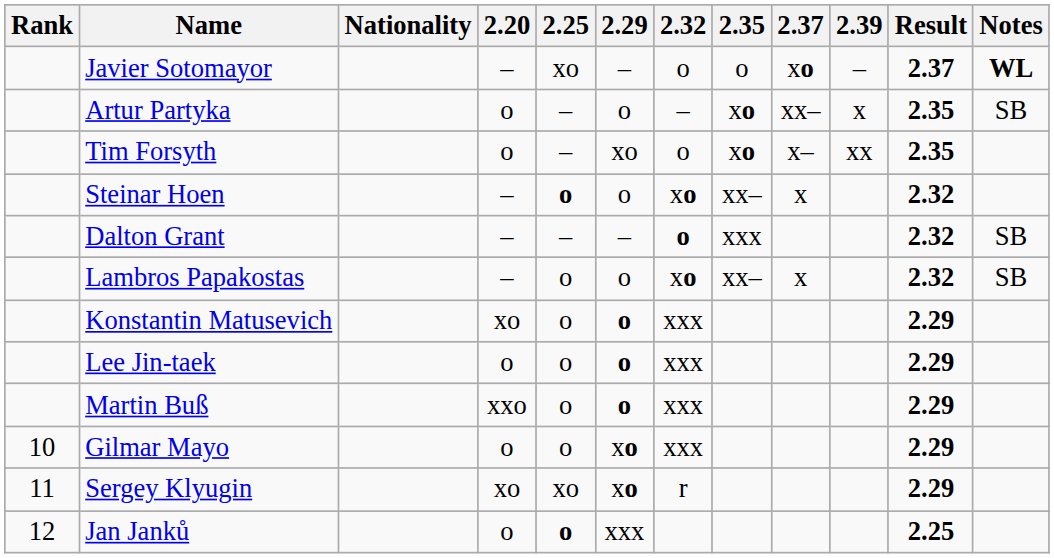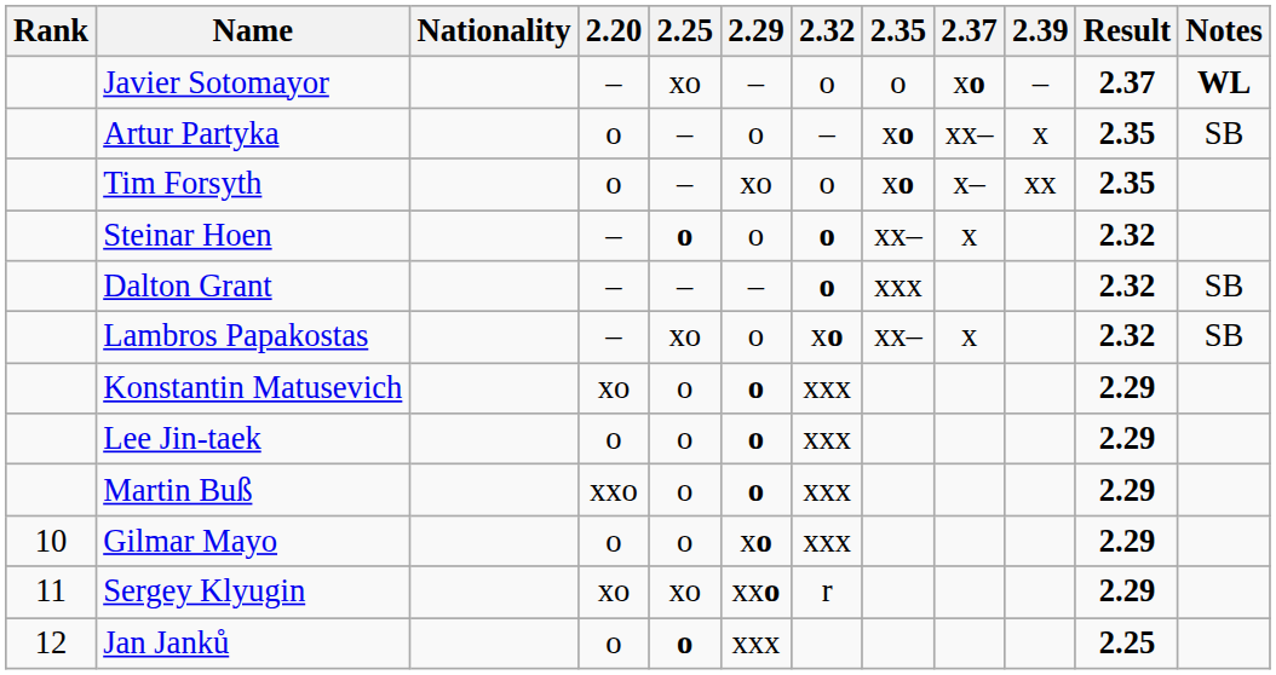 <table class="wikitable sortable" style="text-align:center">
 <tr>
 <th>Rank</th>
 <th>Name</th>
 <th>Nationality</th>
 <th>2.20</th>
 <th>2.25</th>
 <th>2.29</th>
 <th>2.32</th>
 <th>2.35</th>
 <th>2.37</th>
 <th>2.39</th>
 <th>Result</th>
 <th>Notes</th>
 </tr>
 <tr>
 <td></td>
 <td align=left><a href='#'>Javier Sotomayor</a></td>
 <td align=left></td>
 <td>–</td>
 <td>xo</td>
 <td>–</td>
 <td>o</td>
 <td>o</td>
 <td>x<strong>o</strong></td>
 <td>–</td>
 <td><strong>2.37</strong></td>
 <td><strong>WL</strong></td>
 </tr>
 <tr>
 <td></td>
 <td align=left><a href='#'>Artur Partyka</a></td>
 <td align=left></td>
 <td>o</td>
 <td>–</td>
 <td>o</td>
 <td>–</td>
 <td>x<strong>o</strong></td>
 <td>xx–</td>
 <td>x</td>
 <td><strong>2.35</strong></td>
 <td>SB</td>
 </tr>
 <tr>
 <td></td>
 <td align=left><a href='#'>Tim Forsyth</a></td>
 <td align=left></td>
 <td>o</td>
 <td>–</td>
 <td>xo</td>
 <td>o</td>
 <td>x<strong>o</strong></td>
 <td>x–</td>
 <td>xx</td>
 <td><strong>2.35</strong></td>
 <td></td>
 </tr>
 <tr>
 <td></td>
 <td align=left><a href='#'>Steinar Hoen</a></td>
 <td align=left></td>
 <td>–</td>
 <td><strong>o</strong></td>
 <td>o</td>
-<td>x<strong>o</strong></td>
+<td><strong>o</strong></td>
 <td>xx–</td>
 <td>x</td>
 <td></td>
 <td><strong>2.32</strong></td>
 <td></td>
 </tr>
 <tr>
 <td></td>
 <td align=left><a href='#'>Dalton Grant</a></td>
 <td align=left></td>
 <td>–</td>
 <td>–</td>
 <td>–</td>
 <td><strong>o</strong></td>
 <td>xxx</td>
 <td></td>
 <td></td>
 <td><strong>2.32</strong></td>
 <td>SB</td>
 </tr>
 <tr>
 <td></td>
 <td align=left><a href='#'>Lambros Papakostas</a></td>
 <td align=left></td>
 <td>–</td>
-<td>o</td>
+<td>xo</td>
 <td>o</td>
 <td>x<strong>o</strong></td>
 <td>xx–</td>
 <td>x</td>
 <td></td>
 <td><strong>2.32</strong></td>
 <td>SB</td>
 </tr>
 <tr>
 <td></td>
 <td align=left><a href='#'>Konstantin Matusevich</a></td>
 <td align=left></td>
 <td>xo</td>
 <td>o</td>
 <td><strong>o</strong></td>
 <td>xxx</td>
 <td></td>
 <td></td>
 <td></td>
 <td><strong>2.29</strong></td>
 <td></td>
 </tr>
 <tr>
 <td></td>
 <td align=left><a href='#'>Lee Jin-taek</a></td>
 <td align=left></td>
 <td>o</td>
 <td>o</td>
 <td><strong>o</strong></td>
 <td>xxx</td>
 <td></td>
 <td></td>
 <td></td>
 <td><strong>2.29</strong></td>
 <td></td>
 </tr>
 <tr>
 <td></td>
 <td align=left><a href='#'>Martin Buß</a></td>
 <td align=left></td>
 <td>xxo</td>
 <td>o</td>
 <td><strong>o</strong></td>
 <td>xxx</td>
 <td></td>
 <td></td>
 <td></td>
 <td><strong>2.29</strong></td>
 <td></td>
 </tr>
 <tr>
 <td>10</td>
 <td align=left><a href='#'>Gilmar Mayo</a></td>
 <td align=left></td>
 <td>o</td>
 <td>o</td>
 <td>x<strong>o</strong></td>
 <td>xxx</td>
 <td></td>
 <td></td>
 <td></td>
 <td><strong>2.29</strong></td>
 <td></td>
 </tr>
 <tr>
 <td>11</td>
 <td align=left><a href='#'>Sergey Klyugin</a></td>
 <td align=left></td>
 <td>xo</td>
 <td>xo</td>
-<td>x<strong>o</strong></td>
+<td>xx<strong>o</strong></td>
 <td>r</td>
 <td></td>
 <td></td>
 <td></td>
 <td><strong>2.29</strong></td>
 <td></td>
 </tr>
 <tr>
 <td>12</td>
 <td align=left><a href='#'>Jan Janků</a></td>
 <td align=left></td>
 <td>o</td>
 <td><strong>o</strong></td>
 <td>xxx</td>
 <td></td>
 <td></td>
 <td></td>
 <td></td>
 <td><strong>2.25</strong></td>
 <td></td>
 </tr>
 </table>
